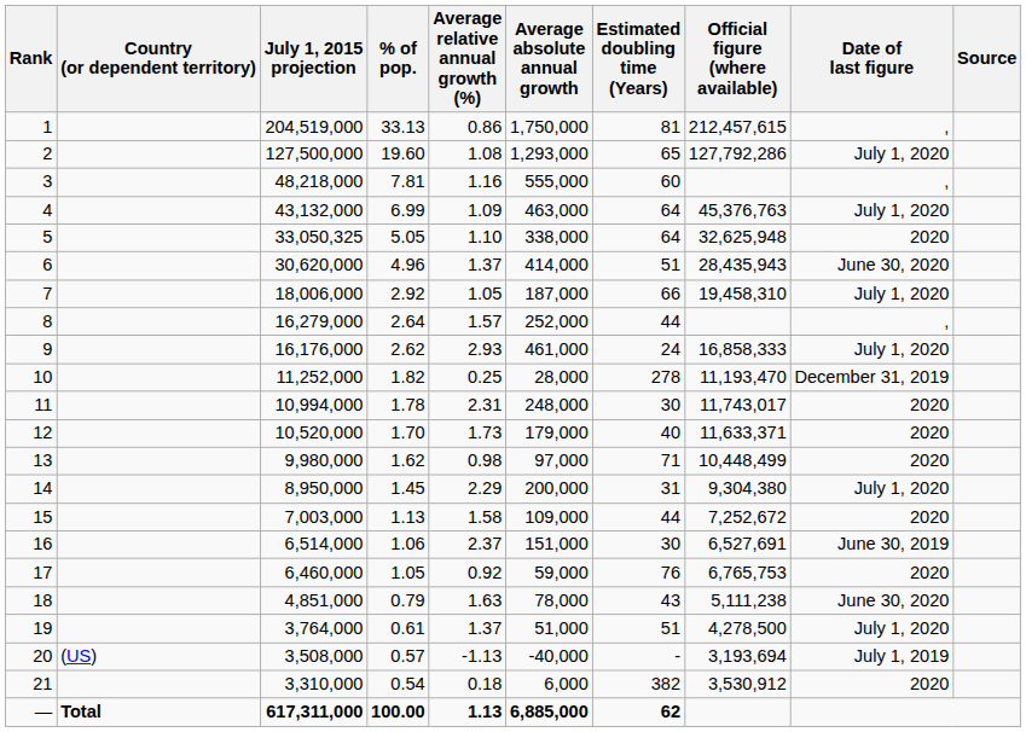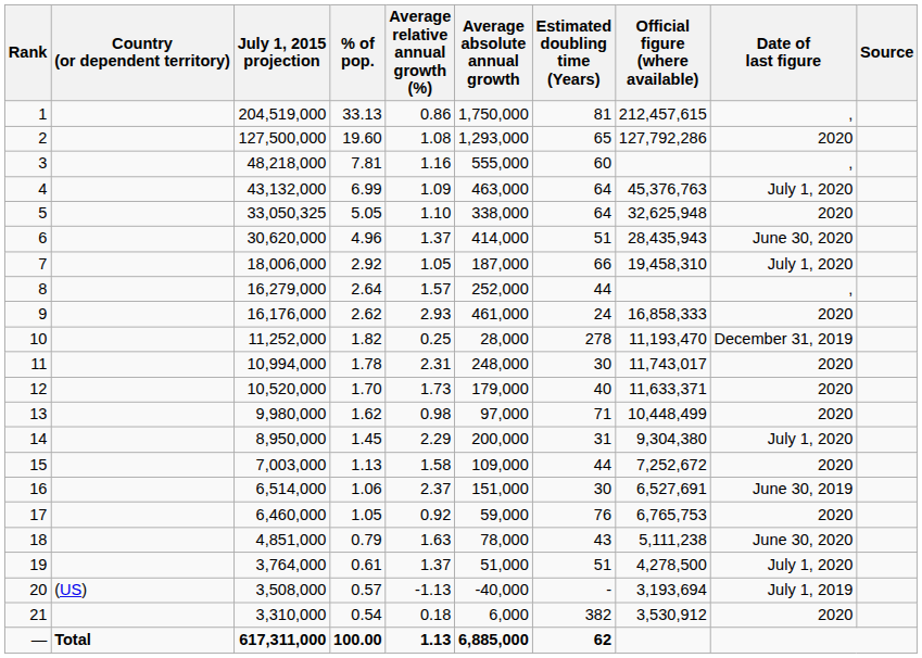 <table class="sortable wikitable" style="text-align: right">
 <tr>
 <th>Rank</th>
 <th>Country<br>(or dependent territory)</th>
 <th>July 1, 2015<br>projection</th>
 <th>% of<br>pop.</th>
 <th>Average<br>relative<br>annual<br>growth<br>(%)</th>
 <th>Average<br>absolute<br>annual<br>growth<br></th>
 <th>Estimated<br>doubling<br>time<br>(Years)</th>
 <th>Official<br>figure<br>(where<br>available)</th>
 <th>Date of<br>last figure</th>
 <th>Source</th>
 </tr>
 <tr>
 <td>1</td>
 <td align="left"></td>
 <td>204,519,000</td>
 <td>33.13</td>
 <td>0.86</td>
 <td>1,750,000</td>
 <td>81</td>
 <td>212,457,615</td>
 <td> , </td>
 <td align="left"></td>
 </tr>
 <tr>
 <td>2</td>
 <td align="left"></td>
 <td>127,500,000</td>
 <td>19.60</td>
 <td>1.08</td>
 <td>1,293,000</td>
 <td>65</td>
 <td>127,792,286</td>
-<td>July 1, 2020</td>
+<td>2020</td>
 <td align="left"></td>
 </tr>
 <tr>
 <td>3</td>
 <td align="left"></td>
 <td>48,218,000</td>
 <td>7.81</td>
 <td>1.16</td>
 <td>555,000</td>
 <td>60</td>
 <td></td>
 <td> , </td>
 <td align="left"></td>
 </tr>
 <tr>
 <td>4</td>
 <td align="left"></td>
 <td>43,132,000</td>
 <td>6.99</td>
 <td>1.09</td>
 <td>463,000</td>
 <td>64</td>
 <td>45,376,763</td>
 <td>July 1, 2020</td>
 <td align="left"></td>
 </tr>
 <tr>
 <td>5</td>
 <td align="left"></td>
 <td>33,050,325</td>
 <td>5.05</td>
 <td>1.10</td>
 <td>338,000</td>
 <td>64</td>
 <td>32,625,948</td>
 <td>2020</td>
 <td align="left"></td>
 </tr>
 <tr>
 <td>6</td>
 <td align="left"></td>
 <td>30,620,000</td>
 <td>4.96</td>
 <td>1.37</td>
 <td>414,000</td>
 <td>51</td>
 <td>28,435,943</td>
 <td>June 30, 2020</td>
 <td align="left"></td>
 </tr>
 <tr>
 <td>7</td>
 <td align="left"></td>
 <td>18,006,000</td>
 <td>2.92</td>
 <td>1.05</td>
 <td>187,000</td>
 <td>66</td>
 <td>19,458,310</td>
 <td>July 1, 2020</td>
 <td align="left"></td>
 </tr>
 <tr>
 <td>8</td>
 <td align="left"></td>
 <td>16,279,000</td>
 <td>2.64</td>
 <td>1.57</td>
 <td>252,000</td>
 <td>44</td>
 <td></td>
 <td> , </td>
 <td align="left"></td>
 </tr>
 <tr>
 <td>9</td>
 <td align="left"></td>
 <td>16,176,000</td>
 <td>2.62</td>
 <td>2.93</td>
 <td>461,000</td>
 <td>24</td>
 <td>16,858,333</td>
-<td>July 1, 2020</td>
+<td>2020</td>
 <td align="left"></td>
 </tr>
 <tr>
 <td>10</td>
 <td align="left"></td>
 <td>11,252,000</td>
 <td>1.82</td>
 <td>0.25</td>
 <td>28,000</td>
 <td>278</td>
 <td>11,193,470</td>
 <td>December 31, 2019</td>
 <td align="left"></td>
 </tr>
 <tr>
 <td>11</td>
 <td align="left"></td>
 <td>10,994,000</td>
 <td>1.78</td>
 <td>2.31</td>
 <td>248,000</td>
 <td>30</td>
 <td>11,743,017</td>
 <td>2020</td>
 <td align="left"></td>
 </tr>
 <tr>
 <td>12</td>
 <td align="left"></td>
 <td>10,520,000</td>
 <td>1.70</td>
 <td>1.73</td>
 <td>179,000</td>
 <td>40</td>
 <td>11,633,371</td>
 <td>2020</td>
 <td align="left"></td>
 </tr>
 <tr>
 <td>13</td>
 <td align="left"></td>
 <td>9,980,000</td>
 <td>1.62</td>
 <td>0.98</td>
 <td>97,000</td>
 <td>71</td>
 <td>10,448,499</td>
 <td>2020</td>
 <td align="left"></td>
 </tr>
 <tr>
 <td>14</td>
 <td align="left"></td>
 <td>8,950,000</td>
 <td>1.45</td>
 <td>2.29</td>
 <td>200,000</td>
 <td>31</td>
 <td>9,304,380</td>
 <td>July 1, 2020</td>
 <td align="left"></td>
 </tr>
 <tr>
 <td>15</td>
 <td align="left"></td>
 <td>7,003,000</td>
 <td>1.13</td>
 <td>1.58</td>
 <td>109,000</td>
 <td>44</td>
 <td>7,252,672</td>
 <td>2020</td>
 <td align="left"></td>
 </tr>
 <tr>
 <td>16</td>
 <td align="left"></td>
 <td>6,514,000</td>
 <td>1.06</td>
 <td>2.37</td>
 <td>151,000</td>
 <td>30</td>
 <td>6,527,691</td>
 <td>June 30, 2019</td>
 <td align="left"></td>
 </tr>
 <tr>
 <td>17</td>
 <td align="left"></td>
 <td>6,460,000</td>
 <td>1.05</td>
 <td>0.92</td>
 <td>59,000</td>
 <td>76</td>
 <td>6,765,753</td>
 <td>2020</td>
 <td align="left"></td>
 </tr>
 <tr>
 <td>18</td>
 <td align="left"></td>
 <td>4,851,000</td>
 <td>0.79</td>
 <td>1.63</td>
 <td>78,000</td>
 <td>43</td>
 <td>5,111,238</td>
 <td>June 30, 2020</td>
 <td align="left"></td>
 </tr>
 <tr>
 <td>19</td>
 <td align="left"></td>
 <td>3,764,000</td>
 <td>0.61</td>
 <td>1.37</td>
 <td>51,000</td>
 <td>51</td>
 <td>4,278,500</td>
 <td>July 1, 2020</td>
 <td align="left"></td>
 </tr>
 <tr>
 <td>20</td>
 <td align="left"> (<a href='#'>US</a>)</td>
 <td>3,508,000</td>
 <td>0.57</td>
 <td>-1.13</td>
 <td>-40,000</td>
 <td>-</td>
 <td>3,193,694</td>
 <td>July 1, 2019</td>
 <td align="left"></td>
 </tr>
 <tr>
 <td>21</td>
 <td align="left"></td>
 <td>3,310,000</td>
 <td>0.54</td>
 <td>0.18</td>
 <td>6,000</td>
 <td>382</td>
 <td>3,530,912</td>
 <td>2020</td>
 <td align="left"></td>
 </tr>
 <tr>
 <td>—</td>
 <td align=left><strong>Total</strong></td>
 <td><strong>617,311,000</strong></td>
 <td><strong>100.00</strong></td>
 <td><strong>1.13</strong></td>
 <td><strong>6,885,000</strong></td>
 <td><strong>62</strong></td>
 <td></td>
 </tr>
 </table>
